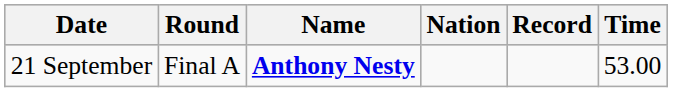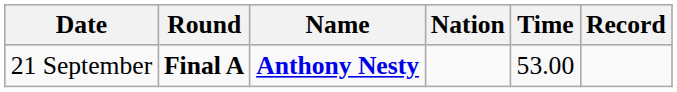 <table class=wikitable style=text-align:center>
 <tr>
 <th>Date</th>
 <th>Round</th>
 <th>Name</th>
 <th>Nation</th>
+<th>Time</th>
 <th>Record</th>
-<th>Time</th>
 </tr>
 <tr>
 <td>21 September</td>
-<td>Final A</td>
+<td><strong>Final A</strong></td>
 <td align=left><strong><a href='#'>Anthony Nesty</a></strong></td>
 <td></td>
+<td>53.00</td>
 <td></td>
-<td>53.00</td>
 </tr>
 </table>
